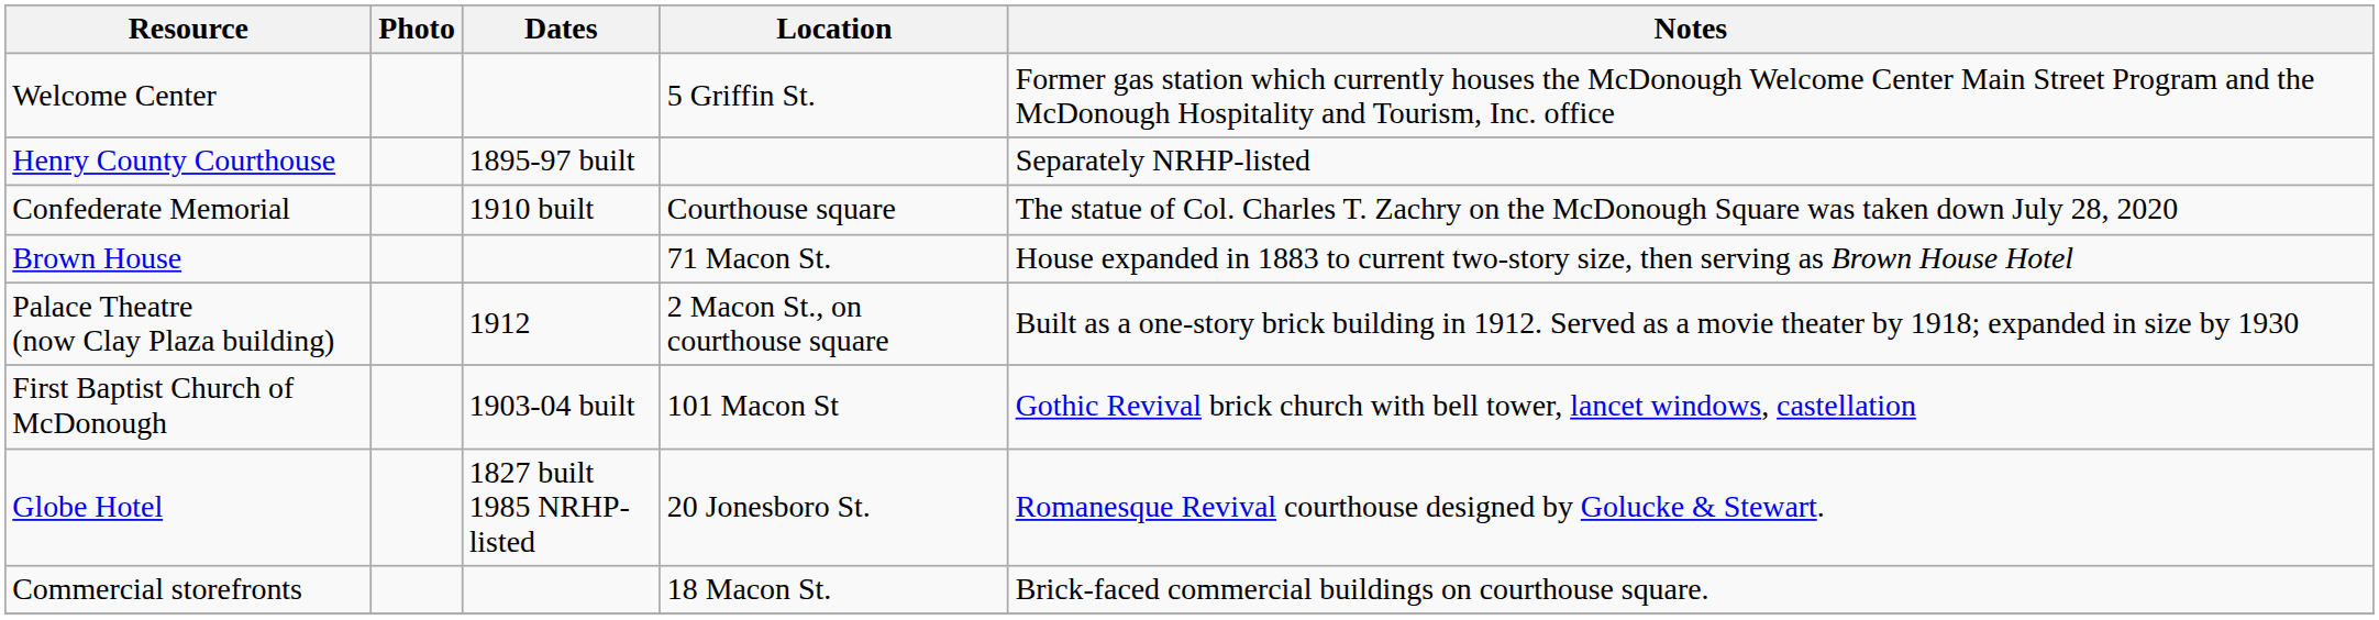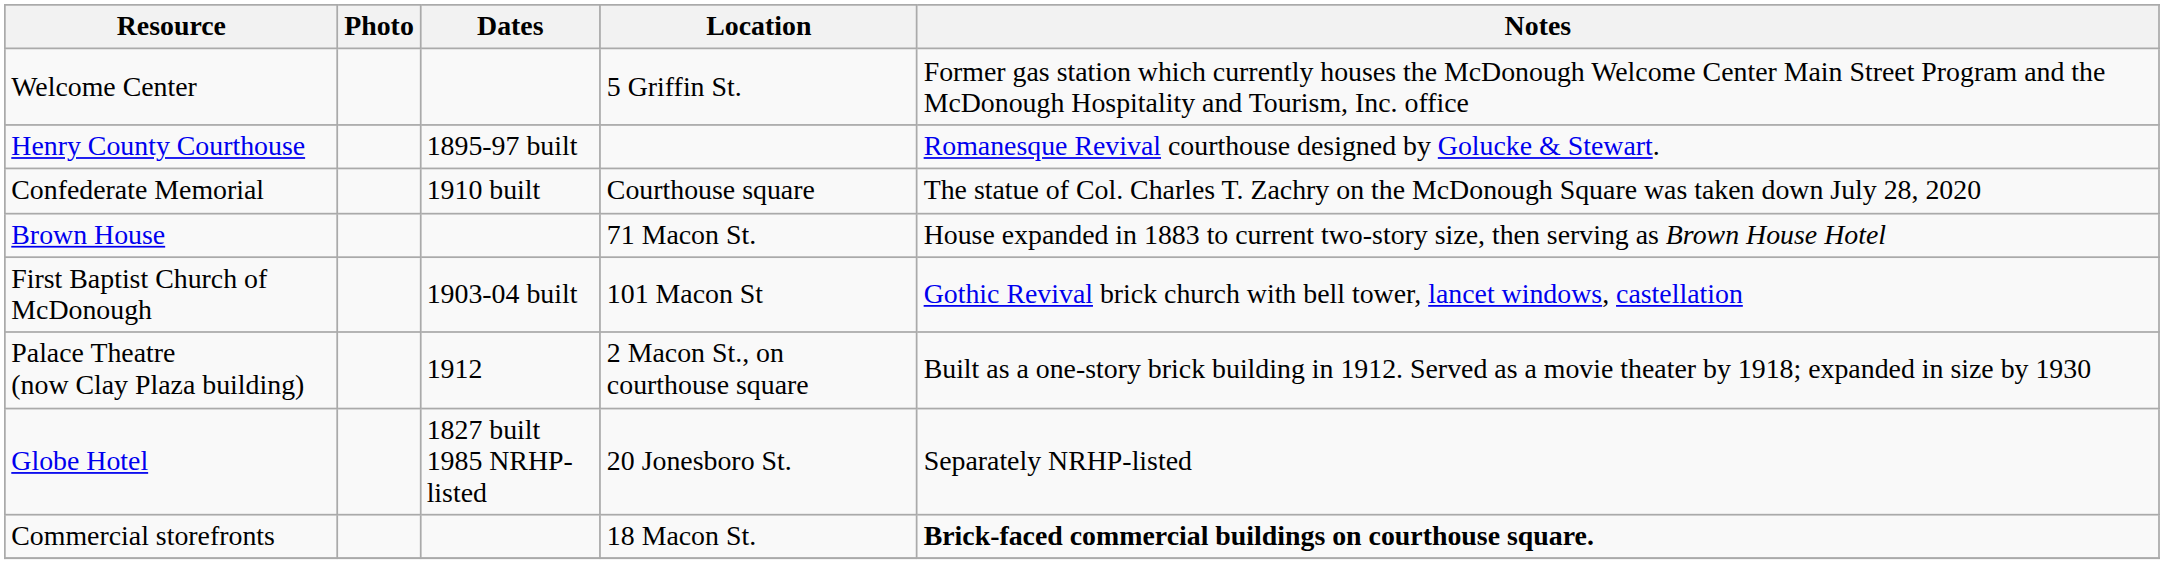 <table class="wikitable sortable plainrowheaders" style="width:98%">
 <tr>
 <th scope="col">Resource</th>
 <th scope="col">Photo</th>
 <th scope="col">Dates</th>
 <th scope="col">Location</th>
 <th scope="col">Notes</th>
 </tr>
 <tr>
 <td>Welcome Center</td>
 <td></td>
 <td></td>
 <td>5 Griffin St.<br><small></small></td>
 <td>Former gas station which currently houses the McDonough Welcome Center Main Street Program and the McDonough Hospitality and Tourism, Inc. office</td>
 </tr>
 <tr>
 <td><a href='#'>Henry County Courthouse</a></td>
 <td></td>
 <td>1895-97 built</td>
 <td><small></small></td>
-<td>Separately NRHP-listed</td>
+<td><a href='#'>Romanesque Revival</a> courthouse designed by <a href='#'>Golucke & Stewart</a>.</td>
 </tr>
 <tr id="Confederate Memorial">
 <td>Confederate Memorial</td>
 <td></td>
 <td>1910 built</td>
 <td>Courthouse square<br><small></small></td>
 <td>The statue of Col. Charles T. Zachry on the McDonough Square was taken down July 28, 2020</td>
 </tr>
 <tr>
 <td><a href='#'>Brown House</a></td>
 <td></td>
 <td></td>
 <td>71 Macon St.<br><small></small></td>
 <td>House expanded in 1883 to current two-story size, then serving as <em>Brown House Hotel</em></td>
 </tr>
 <tr>
+<td>First Baptist Church of McDonough</td>
+<td></td>
+<td>1903-04 built</td>
+<td>101 Macon St<br><small></small></td>
+<td><a href='#'>Gothic Revival</a> brick church with bell tower, <a href='#'>lancet windows</a>, <a href='#'>castellation</a></td>
+</tr>
+<tr>
 <td>Palace Theatre<br>(now Clay Plaza building)</td>
 <td></td>
 <td>1912</td>
 <td>2 Macon St., on courthouse square<br><small></small></td>
 <td>Built as a one-story brick building in 1912.  Served as a movie theater by 1918; expanded in size by 1930</td>
 </tr>
 <tr>
-<td>First Baptist Church of McDonough</td>
-<td></td>
-<td>1903-04 built</td>
-<td>101 Macon St<br><small></small></td>
-<td><a href='#'>Gothic Revival</a> brick church with bell tower, <a href='#'>lancet windows</a>, <a href='#'>castellation</a></td>
-</tr>
-<tr>
 <td><a href='#'>Globe Hotel</a></td>
 <td></td>
 <td>1827 built<br>1985 NRHP-listed</td>
 <td>20 Jonesboro St.<br><small></small></td>
-<td><a href='#'>Romanesque Revival</a> courthouse designed by <a href='#'>Golucke & Stewart</a>.</td>
+<td>Separately NRHP-listed</td>
 </tr>
 <tr>
 <td>Commercial storefronts</td>
 <td></td>
 <td></td>
 <td>18 Macon St.<br><small></small></td>
-<td>Brick-faced commercial buildings on courthouse square.</td>
+<td><strong>Brick-faced commercial buildings on courthouse square.</strong></td>
 </tr>
 <tr>
 </tr>
 </table>
